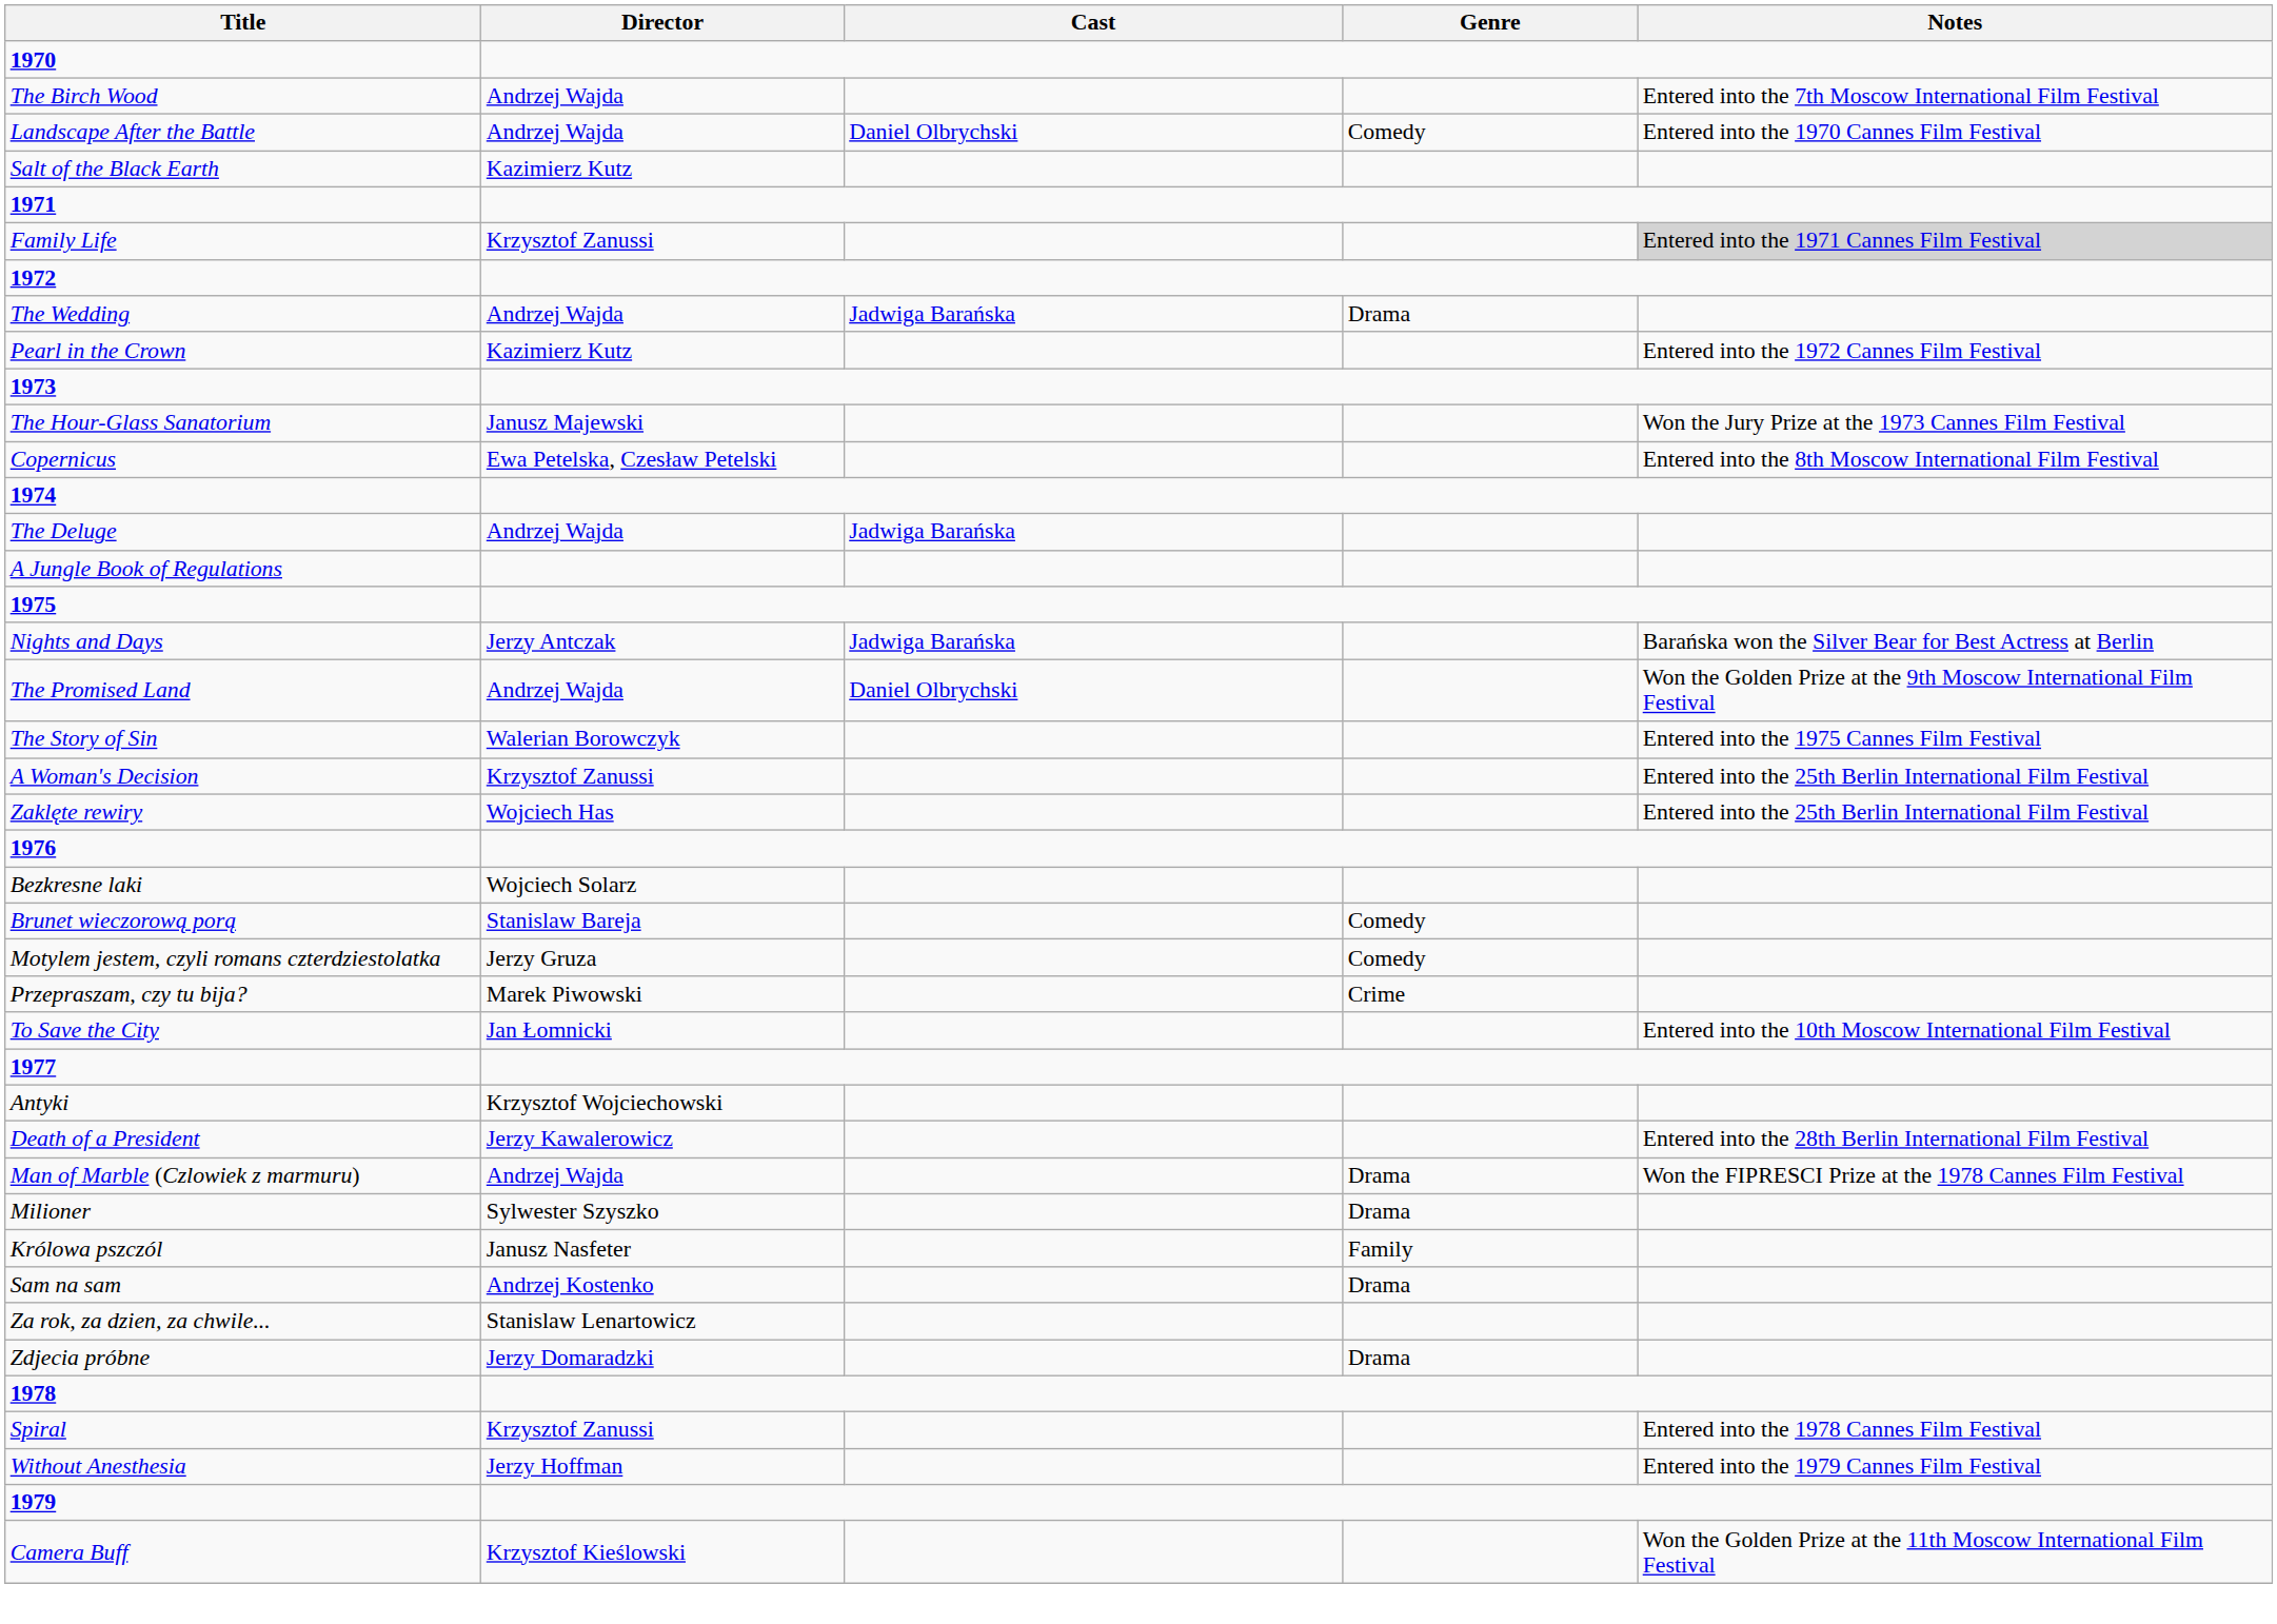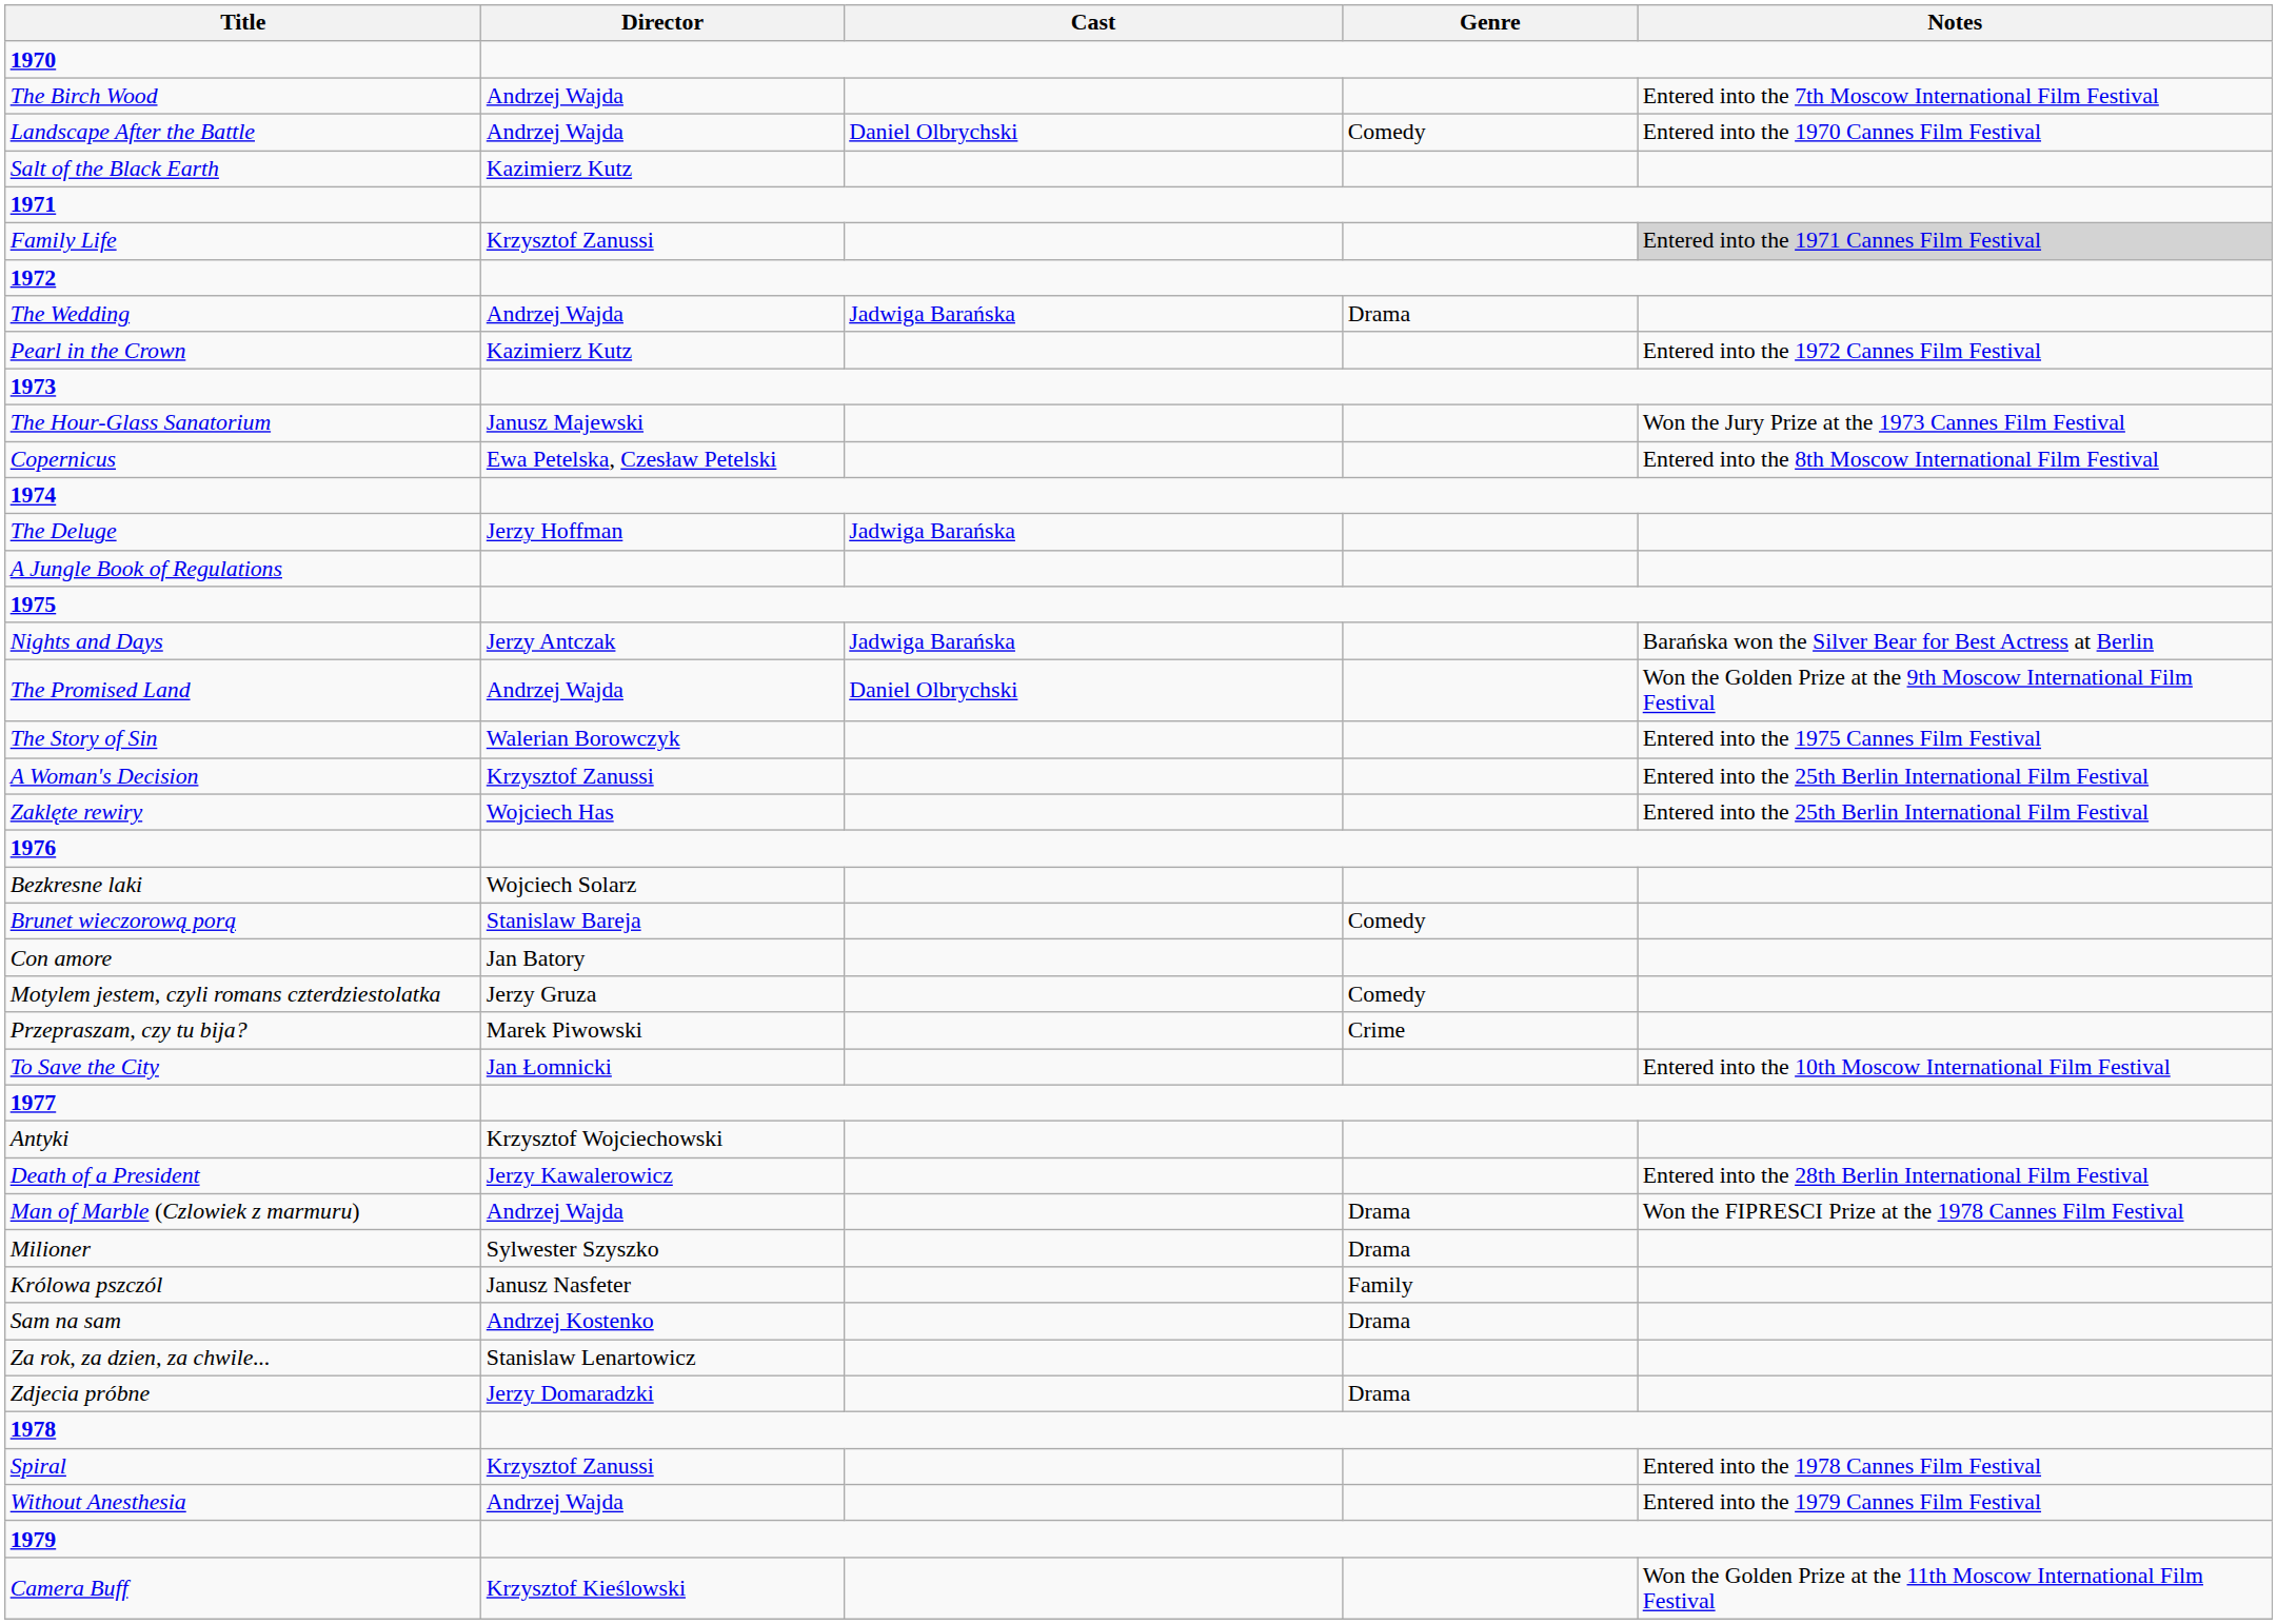 <table class="wikitable" width= "100%">
 <tr>
 <th width=21%>Title</th>
 <th width=16%>Director</th>
 <th width=22%>Cast</th>
 <th width=13%>Genre</th>
 <th width=28%>Notes</th>
 </tr>
 <tr>
 <td><strong><a href='#'>1970</a></strong></td>
 </tr>
 <tr>
 <td><em><a href='#'>The Birch Wood</a></em></td>
 <td><a href='#'>Andrzej Wajda</a></td>
 <td></td>
 <td></td>
 <td>Entered into the <a href='#'>7th Moscow International Film Festival</a></td>
 </tr>
 <tr>
 <td><em><a href='#'>Landscape After the Battle</a></em></td>
 <td><a href='#'>Andrzej Wajda</a></td>
 <td><a href='#'>Daniel Olbrychski</a></td>
 <td>Comedy</td>
 <td>Entered into the <a href='#'>1970 Cannes Film Festival</a></td>
 </tr>
 <tr>
 <td><em><a href='#'>Salt of the Black Earth</a></em></td>
 <td><a href='#'>Kazimierz Kutz</a></td>
 <td></td>
 <td></td>
 <td></td>
 </tr>
 <tr>
 <td><strong><a href='#'>1971</a></strong></td>
 </tr>
 <tr>
 <td><em><a href='#'>Family Life</a></em></td>
 <td><a href='#'>Krzysztof Zanussi</a></td>
 <td></td>
 <td></td>
 <td style="background: lightgrey;">Entered into the <a href='#'>1971 Cannes Film Festival</a></td>
 </tr>
 <tr>
 <td><strong><a href='#'>1972</a></strong></td>
 </tr>
 <tr>
 <td><em><a href='#'>The Wedding</a></em></td>
 <td><a href='#'>Andrzej Wajda</a></td>
 <td><a href='#'>Jadwiga Barańska</a></td>
 <td>Drama</td>
 <td></td>
 </tr>
 <tr>
 <td><em><a href='#'>Pearl in the Crown</a></em></td>
 <td><a href='#'>Kazimierz Kutz</a></td>
 <td></td>
 <td></td>
 <td>Entered into the <a href='#'>1972 Cannes Film Festival</a></td>
 </tr>
 <tr>
 <td><strong><a href='#'>1973</a></strong></td>
 </tr>
 <tr>
 <td><em><a href='#'>The Hour-Glass Sanatorium</a></em></td>
 <td><a href='#'>Janusz Majewski</a></td>
 <td></td>
 <td></td>
 <td>Won the Jury Prize at the <a href='#'>1973 Cannes Film Festival</a></td>
 </tr>
 <tr>
 <td><em><a href='#'>Copernicus</a></em></td>
 <td><a href='#'>Ewa Petelska</a>, <a href='#'>Czesław Petelski</a></td>
 <td></td>
 <td></td>
 <td>Entered into the <a href='#'>8th Moscow International Film Festival</a></td>
 </tr>
 <tr>
 <td><strong><a href='#'>1974</a></strong></td>
 </tr>
 <tr>
 <td><em><a href='#'>The Deluge</a></em></td>
-<td><a href='#'>Andrzej Wajda</a></td>
+<td><a href='#'>Jerzy Hoffman</a></td>
 <td><a href='#'>Jadwiga Barańska</a></td>
 <td></td>
 <td></td>
 </tr>
 <tr>
 <td><em><a href='#'>A Jungle Book of Regulations</a></em></td>
 <td></td>
 <td></td>
 <td></td>
 <td></td>
 </tr>
 <tr>
 <td><strong><a href='#'>1975</a></strong></td>
 </tr>
 <tr>
 <td><em><a href='#'>Nights and Days</a></em></td>
 <td><a href='#'>Jerzy Antczak</a></td>
 <td><a href='#'>Jadwiga Barańska</a></td>
 <td></td>
 <td>Barańska won the <a href='#'>Silver Bear for Best Actress</a> at <a href='#'>Berlin</a></td>
 </tr>
 <tr>
 <td><em><a href='#'>The Promised Land</a></em></td>
 <td><a href='#'>Andrzej Wajda</a></td>
 <td><a href='#'>Daniel Olbrychski</a></td>
 <td></td>
 <td>Won the Golden Prize at the <a href='#'>9th Moscow International Film Festival</a></td>
 </tr>
 <tr>
 <td><em><a href='#'>The Story of Sin</a></em></td>
 <td><a href='#'>Walerian Borowczyk</a></td>
 <td></td>
 <td></td>
 <td>Entered into the <a href='#'>1975 Cannes Film Festival</a></td>
 </tr>
 <tr>
 <td><em><a href='#'>A Woman's Decision</a></em></td>
 <td><a href='#'>Krzysztof Zanussi</a></td>
 <td></td>
 <td></td>
 <td>Entered into the <a href='#'>25th Berlin International Film Festival</a></td>
 </tr>
 <tr>
 <td><em><a href='#'>Zaklęte rewiry</a></em></td>
 <td><a href='#'>Wojciech Has</a></td>
 <td></td>
 <td></td>
 <td>Entered into the <a href='#'>25th Berlin International Film Festival</a></td>
 </tr>
 <tr>
 <td><strong><a href='#'>1976</a></strong></td>
 </tr>
 <tr>
 <td><em>Bezkresne laki</em></td>
 <td>Wojciech Solarz</td>
 <td></td>
 <td></td>
 <td></td>
 </tr>
 <tr>
 <td><em><a href='#'>Brunet wieczorową porą</a></em></td>
 <td><a href='#'>Stanislaw Bareja</a></td>
 <td></td>
 <td>Comedy</td>
+<td></td>
+</tr>
+<tr>
+<td><em>Con amore</em></td>
+<td>Jan Batory</td>
+<td></td>
+<td></td>
 <td></td>
 </tr>
 <tr>
 <td><em>Motylem jestem, czyli romans czterdziestolatka</em></td>
 <td>Jerzy Gruza</td>
 <td></td>
 <td>Comedy</td>
 <td></td>
 </tr>
 <tr>
 <td><em>Przepraszam, czy tu bija?</em></td>
 <td>Marek Piwowski</td>
 <td></td>
 <td>Crime</td>
 <td></td>
 </tr>
 <tr>
 <td><em><a href='#'>To Save the City</a></em></td>
 <td><a href='#'>Jan Łomnicki</a></td>
 <td></td>
 <td></td>
 <td>Entered into the <a href='#'>10th Moscow International Film Festival</a></td>
 </tr>
 <tr>
 <td><strong><a href='#'>1977</a></strong></td>
 </tr>
 <tr>
 <td><em>Antyki</em></td>
 <td>Krzysztof Wojciechowski</td>
 <td></td>
 <td></td>
 <td></td>
 </tr>
 <tr>
 <td><em><a href='#'>Death of a President</a></em></td>
 <td><a href='#'>Jerzy Kawalerowicz</a></td>
 <td></td>
 <td></td>
 <td>Entered into the <a href='#'>28th Berlin International Film Festival</a></td>
 </tr>
 <tr>
 <td><em><a href='#'>Man of Marble</a></em> (<em>Czlowiek z marmuru</em>)</td>
 <td><a href='#'>Andrzej Wajda</a></td>
 <td></td>
 <td>Drama</td>
 <td>Won the FIPRESCI Prize at the <a href='#'>1978 Cannes Film Festival</a></td>
 </tr>
 <tr>
 <td><em>Milioner</em></td>
 <td>Sylwester Szyszko</td>
 <td></td>
 <td>Drama</td>
 <td></td>
 </tr>
 <tr>
 <td><em>Królowa pszczól</em></td>
 <td>Janusz Nasfeter</td>
 <td></td>
 <td>Family</td>
 <td></td>
 </tr>
 <tr>
 <td><em>Sam na sam</em></td>
 <td><a href='#'>Andrzej Kostenko</a></td>
 <td></td>
 <td>Drama</td>
 <td></td>
 </tr>
 <tr>
 <td><em>Za rok, za dzien, za chwile...</em></td>
 <td>Stanislaw Lenartowicz</td>
 <td></td>
 <td></td>
 <td></td>
 </tr>
 <tr>
 <td><em>Zdjecia próbne</em></td>
 <td><a href='#'>Jerzy Domaradzki</a></td>
 <td></td>
 <td>Drama</td>
 <td></td>
 </tr>
 <tr>
 <td><strong><a href='#'>1978</a></strong></td>
 </tr>
 <tr>
 <td><em><a href='#'>Spiral</a></em></td>
 <td><a href='#'>Krzysztof Zanussi</a></td>
 <td></td>
 <td></td>
 <td>Entered into the <a href='#'>1978 Cannes Film Festival</a></td>
 </tr>
 <tr>
 <td><em><a href='#'>Without Anesthesia</a></em></td>
-<td><a href='#'>Jerzy Hoffman</a></td>
+<td><a href='#'>Andrzej Wajda</a></td>
 <td></td>
 <td></td>
 <td>Entered into the <a href='#'>1979 Cannes Film Festival</a></td>
 </tr>
 <tr>
 <td><strong><a href='#'>1979</a></strong></td>
 </tr>
 <tr>
 <td><em><a href='#'>Camera Buff</a></em></td>
 <td><a href='#'>Krzysztof Kieślowski</a></td>
 <td></td>
 <td></td>
 <td>Won the Golden Prize at the <a href='#'>11th Moscow International Film Festival</a></td>
 </tr>
 <tr>
 </tr>
 </table>
